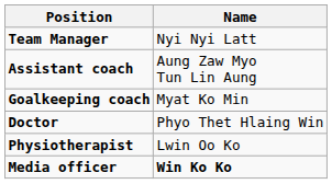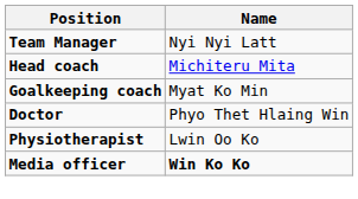 <table class="wikitable">
 <tr>
 <th>Position</th>
 <th>Name</th>
 </tr>
 <tr>
 <td><strong>Team Manager</strong></td>
 <td> Nyi Nyi Latt</td>
 </tr>
 <tr>
-<td><strong>Assistant coach</strong></td>
-<td> Aung Zaw Myo <br>  Tun Lin Aung</td>
+<td><strong>Head coach</strong></td>
+<td> <a href='#'>Michiteru Mita</a></td>
 </tr>
 <tr>
 <td><strong>Goalkeeping coach</strong></td>
 <td> Myat Ko Min</td>
 </tr>
 <tr>
 <td><strong>Doctor</strong></td>
 <td> Phyo Thet Hlaing Win</td>
 </tr>
 <tr>
 <td><strong>Physiotherapist</strong></td>
 <td> Lwin Oo Ko</td>
 </tr>
 <tr>
 <td><strong>Media officer</strong></td>
 <td><strong> Win Ko Ko</strong></td>
 </tr>
 </table>
